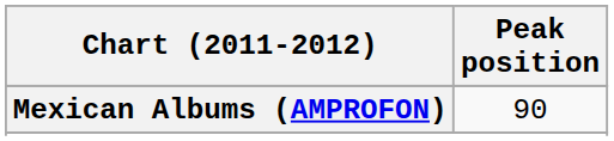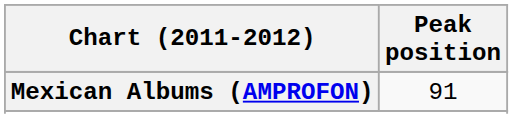 <table class="wikitable sortable plainrowheaders">
 <tr>
 <th>Chart (2011-2012)</th>
 <th>Peak<br>position</th>
 </tr>
 <tr>
 </tr>
 <tr>
 </tr>
 <tr>
 </tr>
 <tr>
 </tr>
 <tr>
 </tr>
 <tr>
 </tr>
 <tr>
 </tr>
 <tr>
 </tr>
 <tr>
 </tr>
 <tr>
 </tr>
 <tr>
 </tr>
 <tr>
 </tr>
 <tr>
 <th scope="row">Mexican Albums (<a href='#'>AMPROFON</a>)</th>
-<td style="text-align:center;">90</td>
+<td style="text-align:center;">91</td>
 </tr>
 <tr>
 </tr>
 <tr>
 </tr>
 <tr>
 </tr>
 <tr>
 </tr>
 <tr>
 </tr>
 <tr>
 </tr>
 <tr>
 </tr>
 <tr>
 </tr>
 <tr>
 </tr>
 <tr>
 </tr>
 </table>
